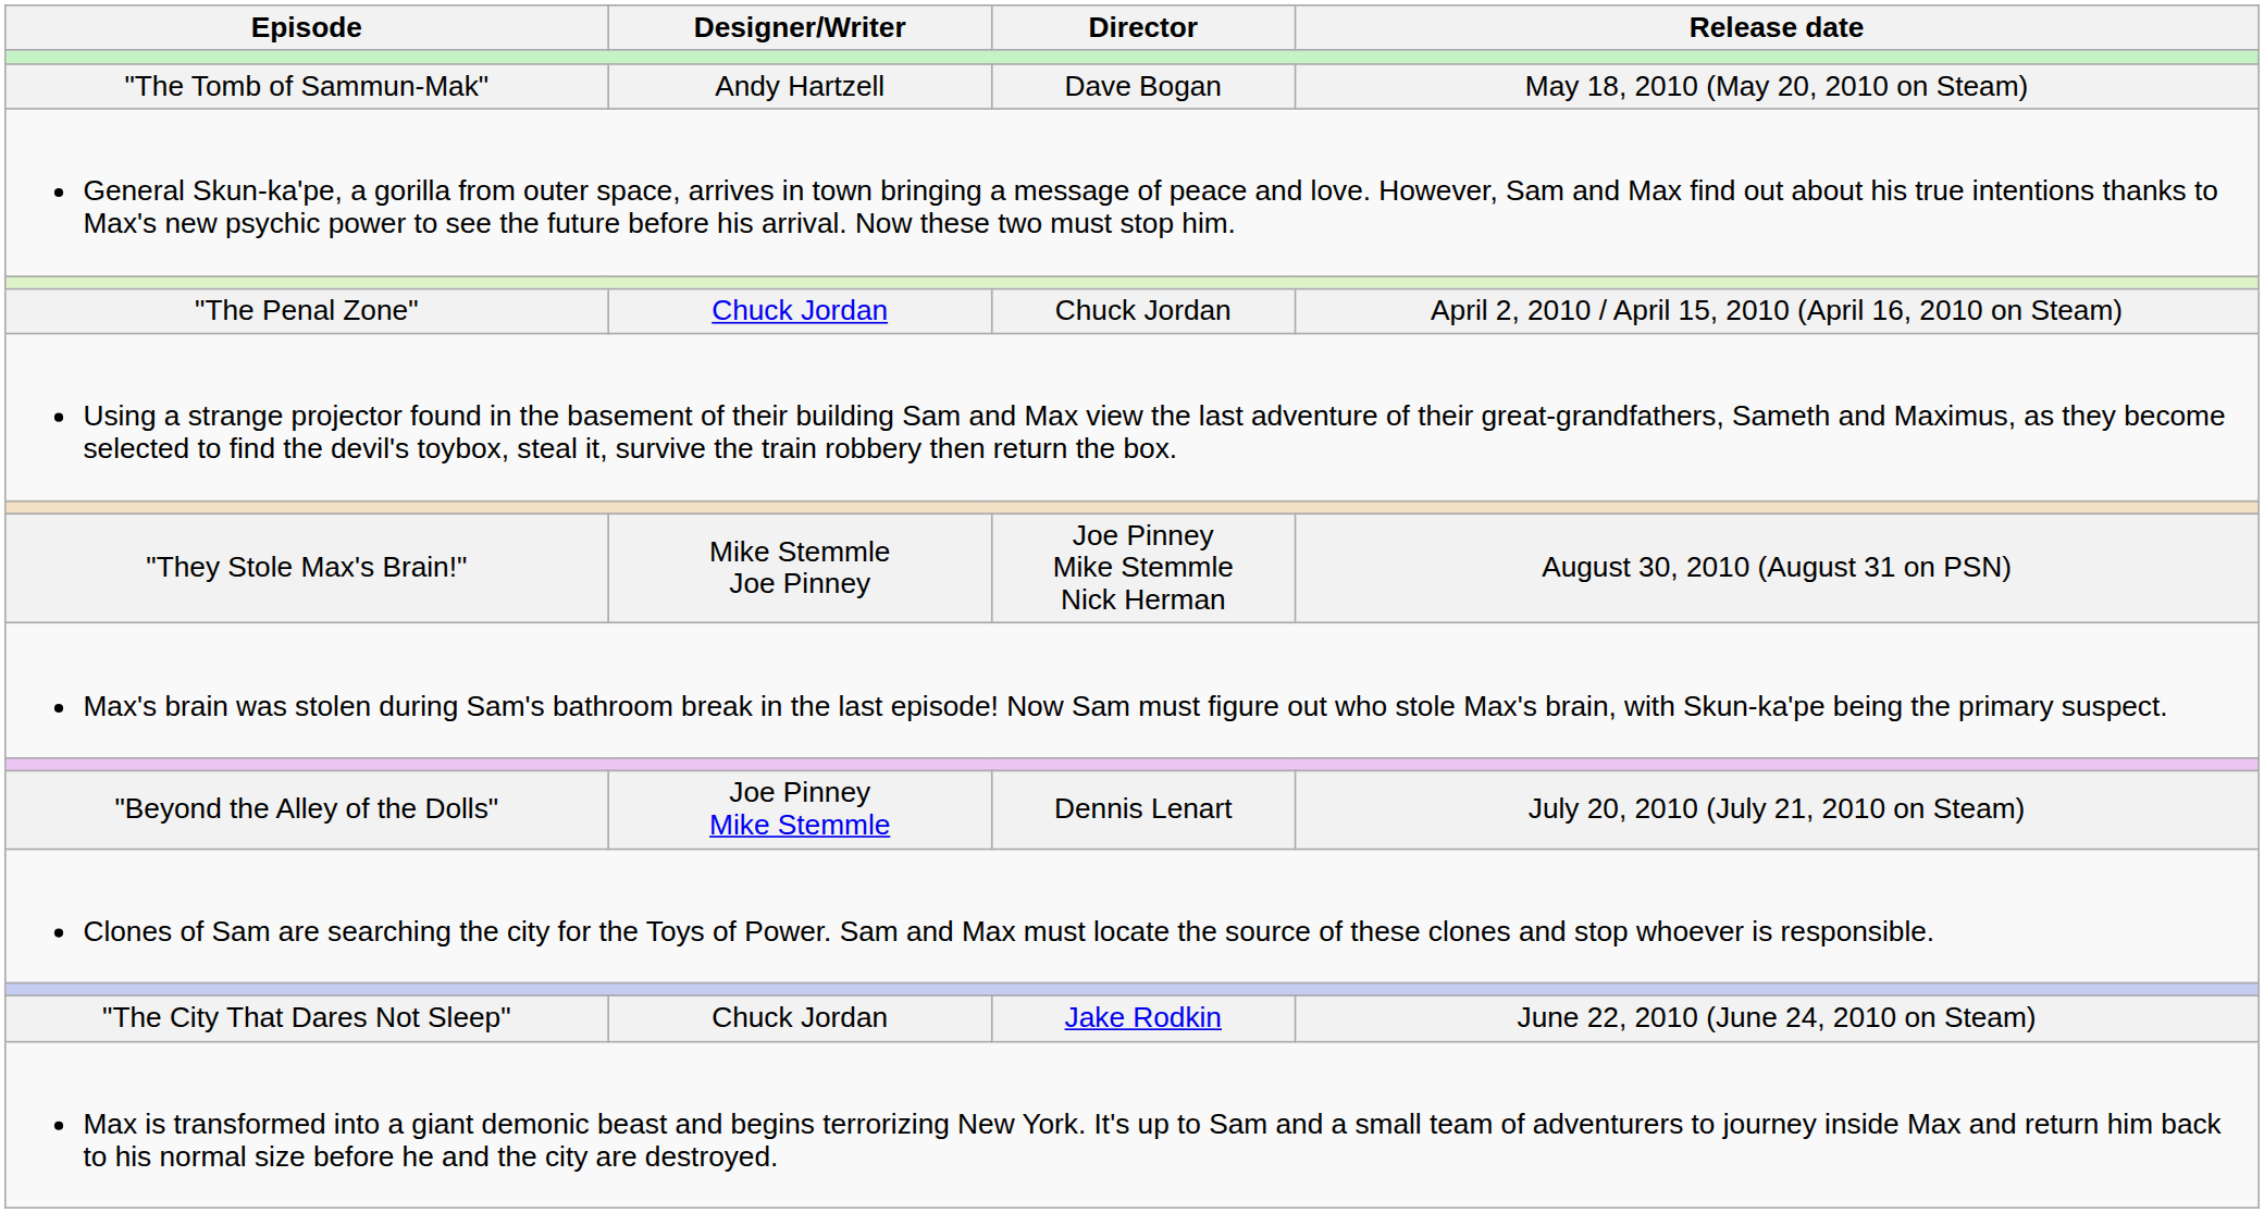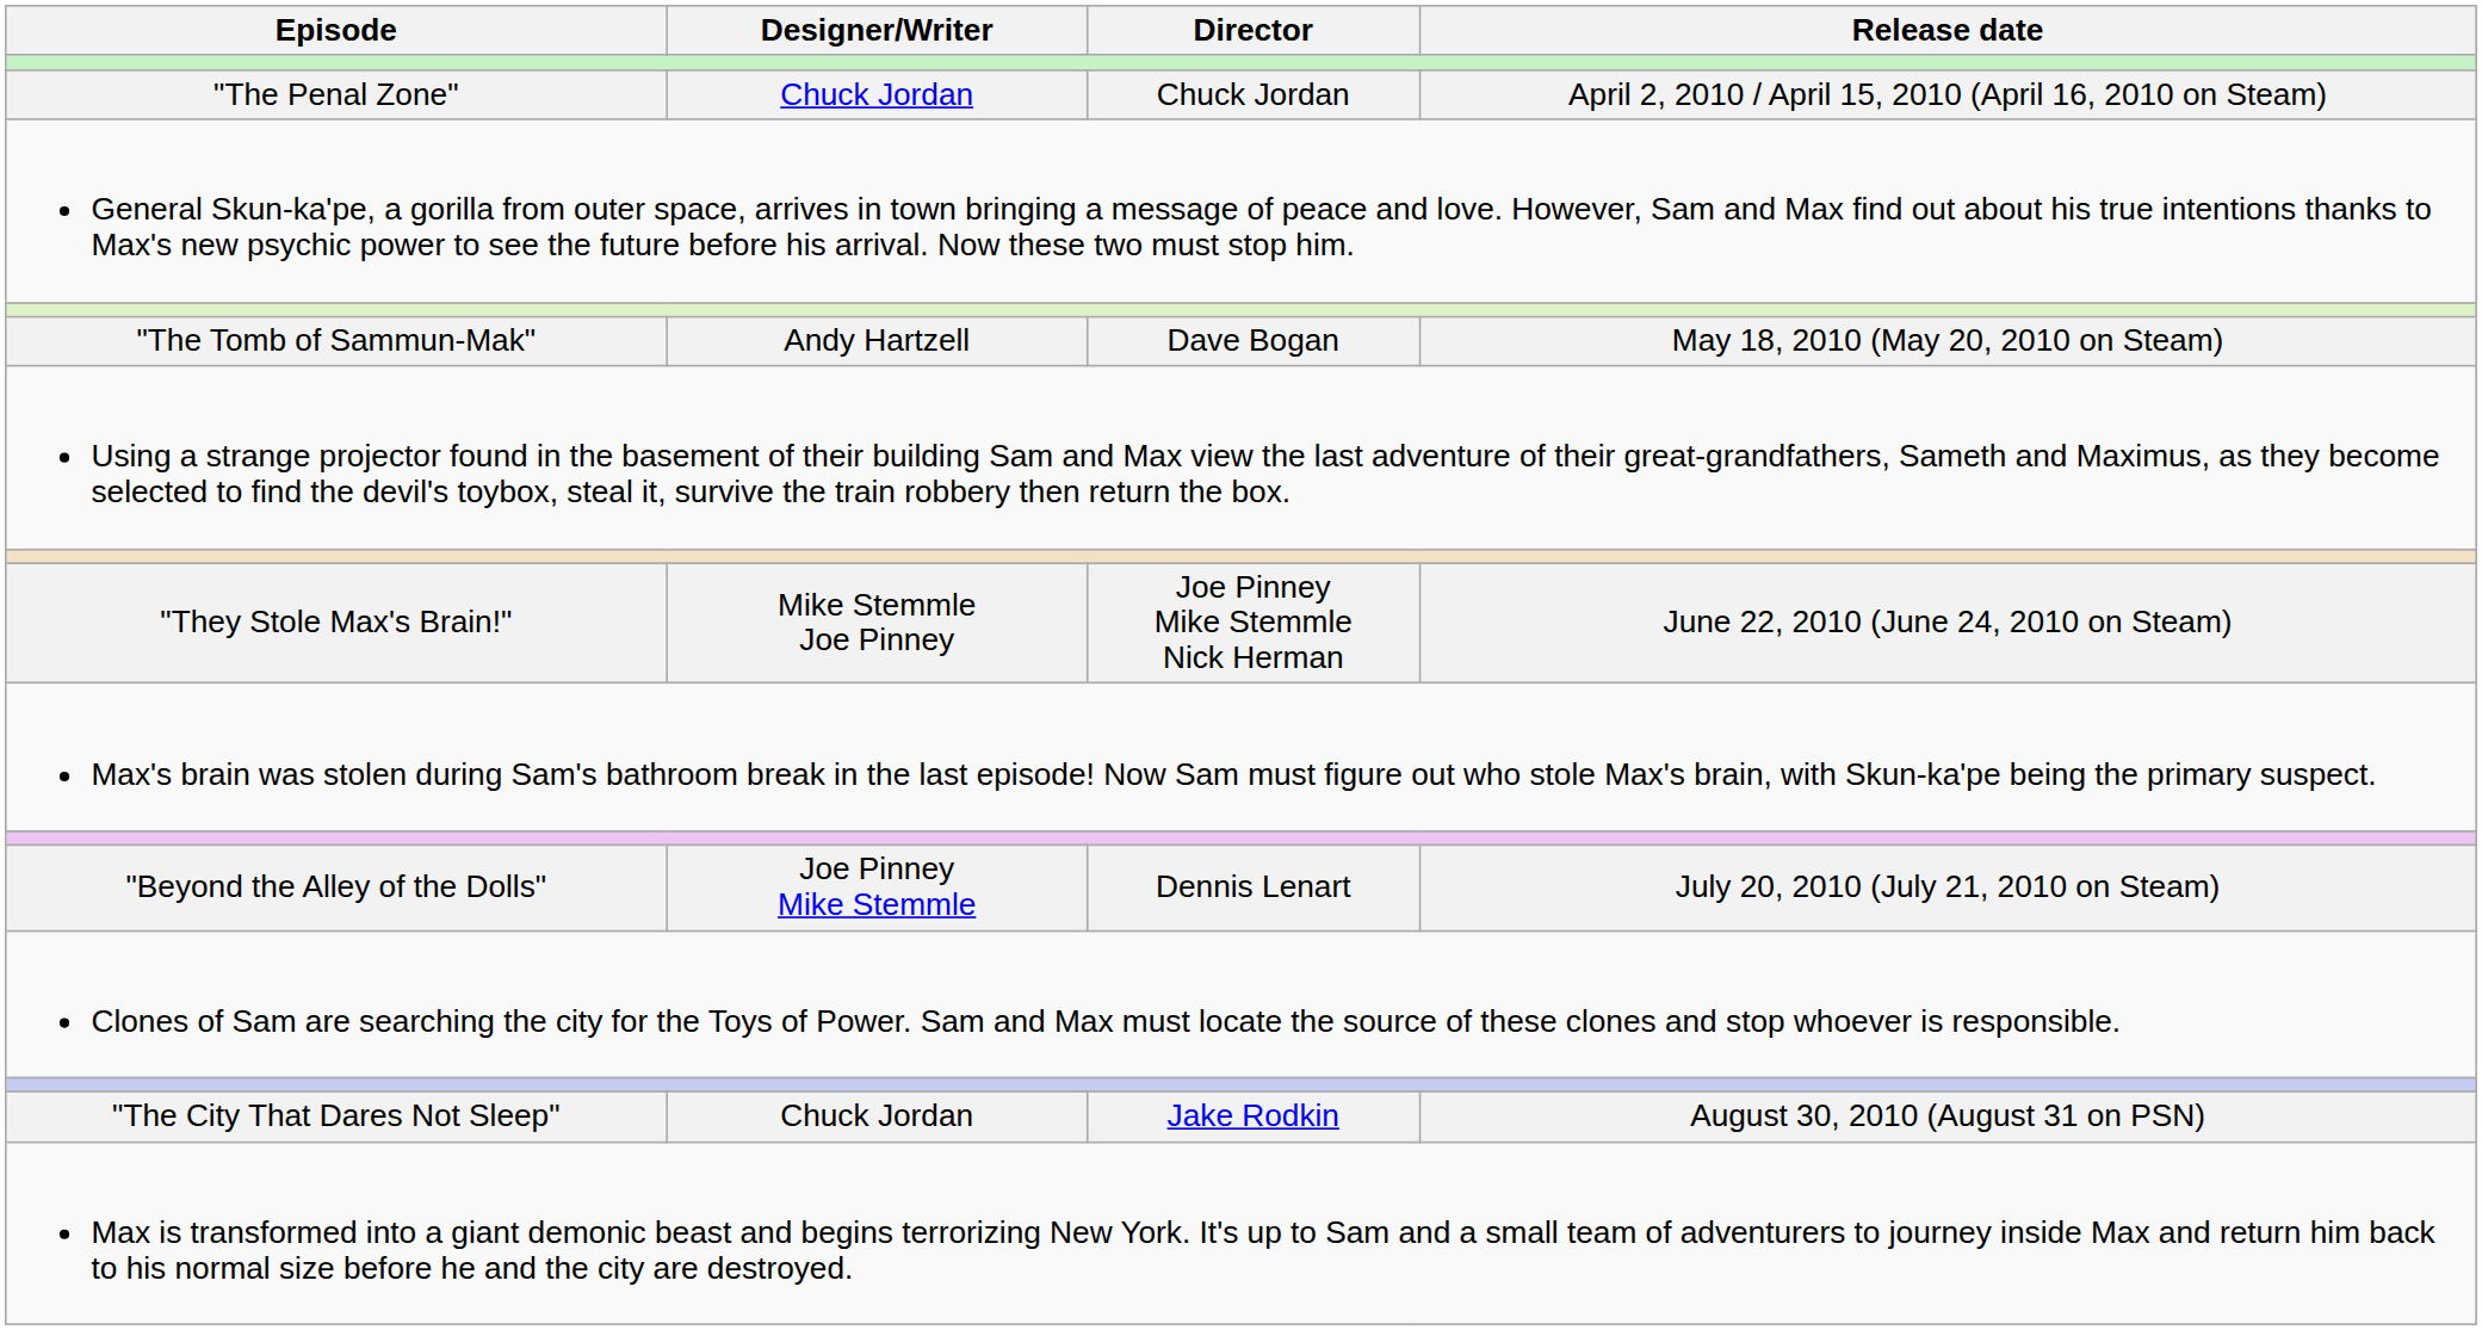 <table class="wikitable" width="100%">
 <tr style="text-align: center;">
 <th>Episode</th>
 <th>Designer/Writer</th>
 <th>Director</th>
 <th>Release date</th>
 </tr>
 <tr>
 <td colspan="4" bgcolor="#C5F3C6"></td>
 </tr>
 <tr bgcolor="#F2F2F2" align="center">
-<td>"The Tomb of Sammun-Mak"</td>
-<td>Andy Hartzell</td>
-<td>Dave Bogan</td>
-<td>May 18, 2010 (May 20, 2010 on Steam)</td>
+<td>"The Penal Zone"</td>
+<td><a href='#'>Chuck Jordan</a></td>
+<td>Chuck Jordan</td>
+<td>April 2, 2010 / April 15, 2010 (April 16, 2010 on Steam)</td>
 </tr>
 <tr>
 <td colspan="4" style="border: none; vertical-align: top;"><br><ul><li>General Skun-ka'pe, a gorilla from outer space, arrives in town bringing a message of peace and love. However, Sam and Max find out about his true intentions thanks to Max's new psychic power to see the future before his arrival. Now these two must stop him.</li></ul></td>
 </tr>
 <tr>
 <td colspan="4" bgcolor="#DDF3C5"></td>
 </tr>
 <tr bgcolor="#F2F2F2" align="center">
-<td>"The Penal Zone"</td>
-<td><a href='#'>Chuck Jordan</a></td>
-<td>Chuck Jordan</td>
-<td>April 2, 2010 / April 15, 2010 (April 16, 2010 on Steam)</td>
+<td>"The Tomb of Sammun-Mak"</td>
+<td>Andy Hartzell</td>
+<td>Dave Bogan</td>
+<td>May 18, 2010 (May 20, 2010 on Steam)</td>
 </tr>
 <tr>
 <td colspan="4" style="border: none; vertical-align: top;"><br><ul><li>Using a strange projector found in the basement of their building Sam and Max view the last adventure of their great-grandfathers, Sameth and Maximus, as they become selected to find the devil's toybox, steal it, survive the train robbery then return the box.</li></ul></td>
 </tr>
 <tr>
 <td colspan="4" bgcolor="#F3E1C5"></td>
 </tr>
 <tr bgcolor="#F2F2F2" align="center">
 <td>"They Stole Max's Brain!"</td>
 <td>Mike Stemmle<br>Joe Pinney</td>
 <td>Joe Pinney<br>Mike Stemmle<br>Nick Herman</td>
-<td>August 30, 2010 (August 31 on PSN)</td>
+<td>June 22, 2010 (June 24, 2010 on Steam)</td>
 </tr>
 <tr>
 <td colspan="4" style="border: none; vertical-align: top;"><br><ul><li>Max's brain was stolen during Sam's bathroom break in the last episode! Now Sam must figure out who stole Max's brain, with Skun-ka'pe being the primary suspect.</li></ul></td>
 </tr>
 <tr>
 <td colspan="4" bgcolor="#ECC5F3"></td>
 </tr>
 <tr bgcolor="#F2F2F2" align="center">
 <td>"Beyond the Alley of the Dolls"</td>
 <td>Joe Pinney<br><a href='#'>Mike Stemmle</a></td>
 <td>Dennis Lenart</td>
 <td>July 20, 2010 (July 21, 2010 on Steam)</td>
 </tr>
 <tr>
 <td colspan="4" style="border: none; vertical-align: top;"><br><ul><li>Clones of Sam are searching the city for the Toys of Power. Sam and Max must locate the source of these clones and stop whoever is responsible.</li></ul></td>
 </tr>
 <tr>
 <td colspan="4" bgcolor="#C5CDF3"></td>
 </tr>
 <tr bgcolor="#F2F2F2" align="center">
 <td>"The City That Dares Not Sleep"</td>
 <td>Chuck Jordan</td>
 <td><a href='#'>Jake Rodkin</a></td>
-<td>June 22, 2010 (June 24, 2010 on Steam)</td>
+<td>August 30, 2010 (August 31 on PSN)</td>
 </tr>
 <tr>
 <td colspan="4" style="border: none; vertical-align: top;"><br><ul><li>Max is transformed into a giant demonic beast and begins terrorizing New York. It's up to Sam and a small team of adventurers to journey inside Max and return him back to his normal size before he and the city are destroyed.</li></ul></td>
 </tr>
 </table>
